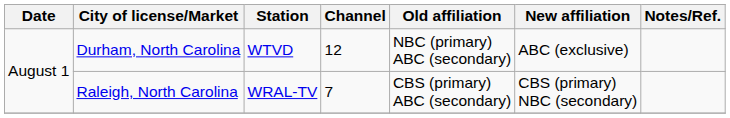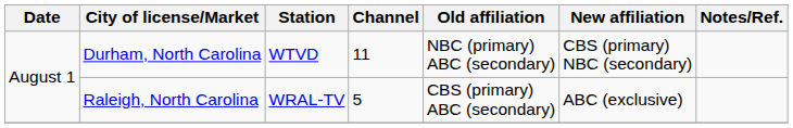 <table class="wikitable sortable">
 <tr>
 <th>Date</th>
 <th>City of license/Market</th>
 <th>Station</th>
 <th>Channel</th>
 <th>Old affiliation</th>
 <th>New affiliation</th>
 <th>Notes/Ref.</th>
 </tr>
 <tr>
 <td rowspan=2>August 1</td>
 <td><a href='#'>Durham, North Carolina</a></td>
 <td><a href='#'>WTVD</a></td>
-<td>12</td>
+<td>11</td>
 <td>NBC (primary) <br> ABC (secondary)</td>
-<td>ABC (exclusive)</td>
+<td>CBS (primary) <br> NBC (secondary)</td>
 <td></td>
 </tr>
 <tr>
 <td><a href='#'>Raleigh, North Carolina</a></td>
 <td><a href='#'>WRAL-TV</a></td>
-<td>7</td>
+<td>5</td>
 <td>CBS (primary) <br> ABC (secondary)</td>
-<td>CBS (primary) <br> NBC (secondary)</td>
+<td>ABC (exclusive)</td>
 <td></td>
 </tr>
 <tr>
 </tr>
 </table>
